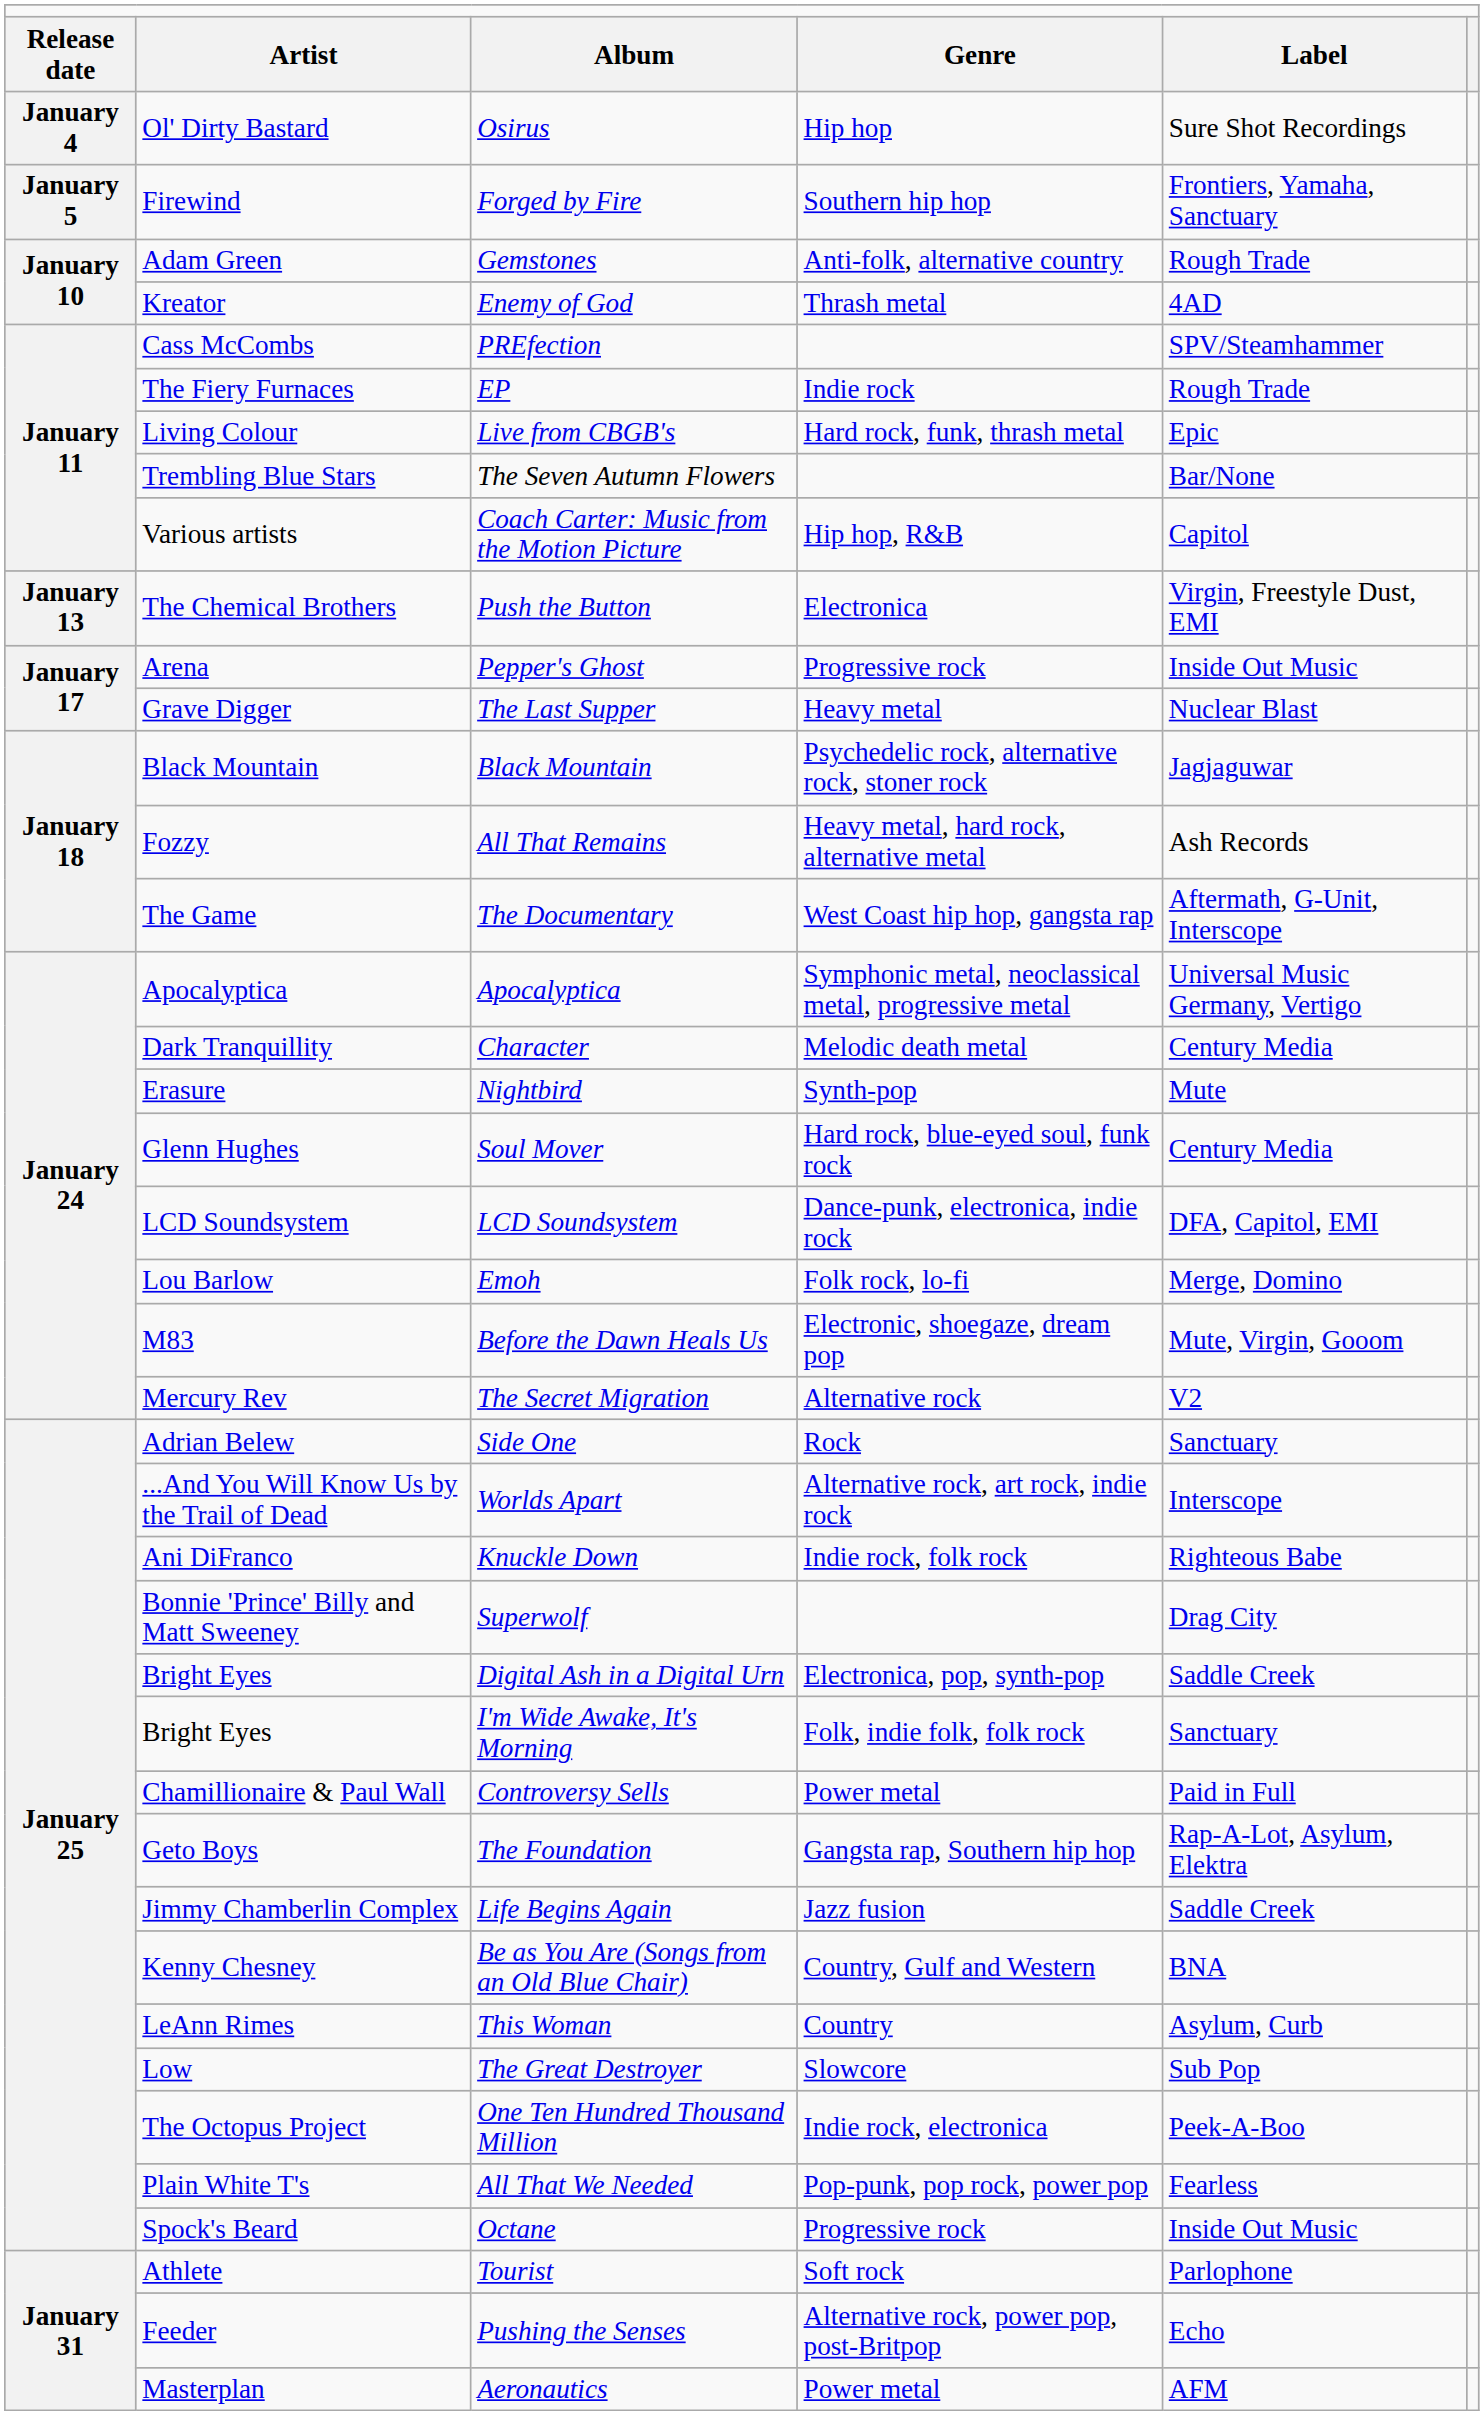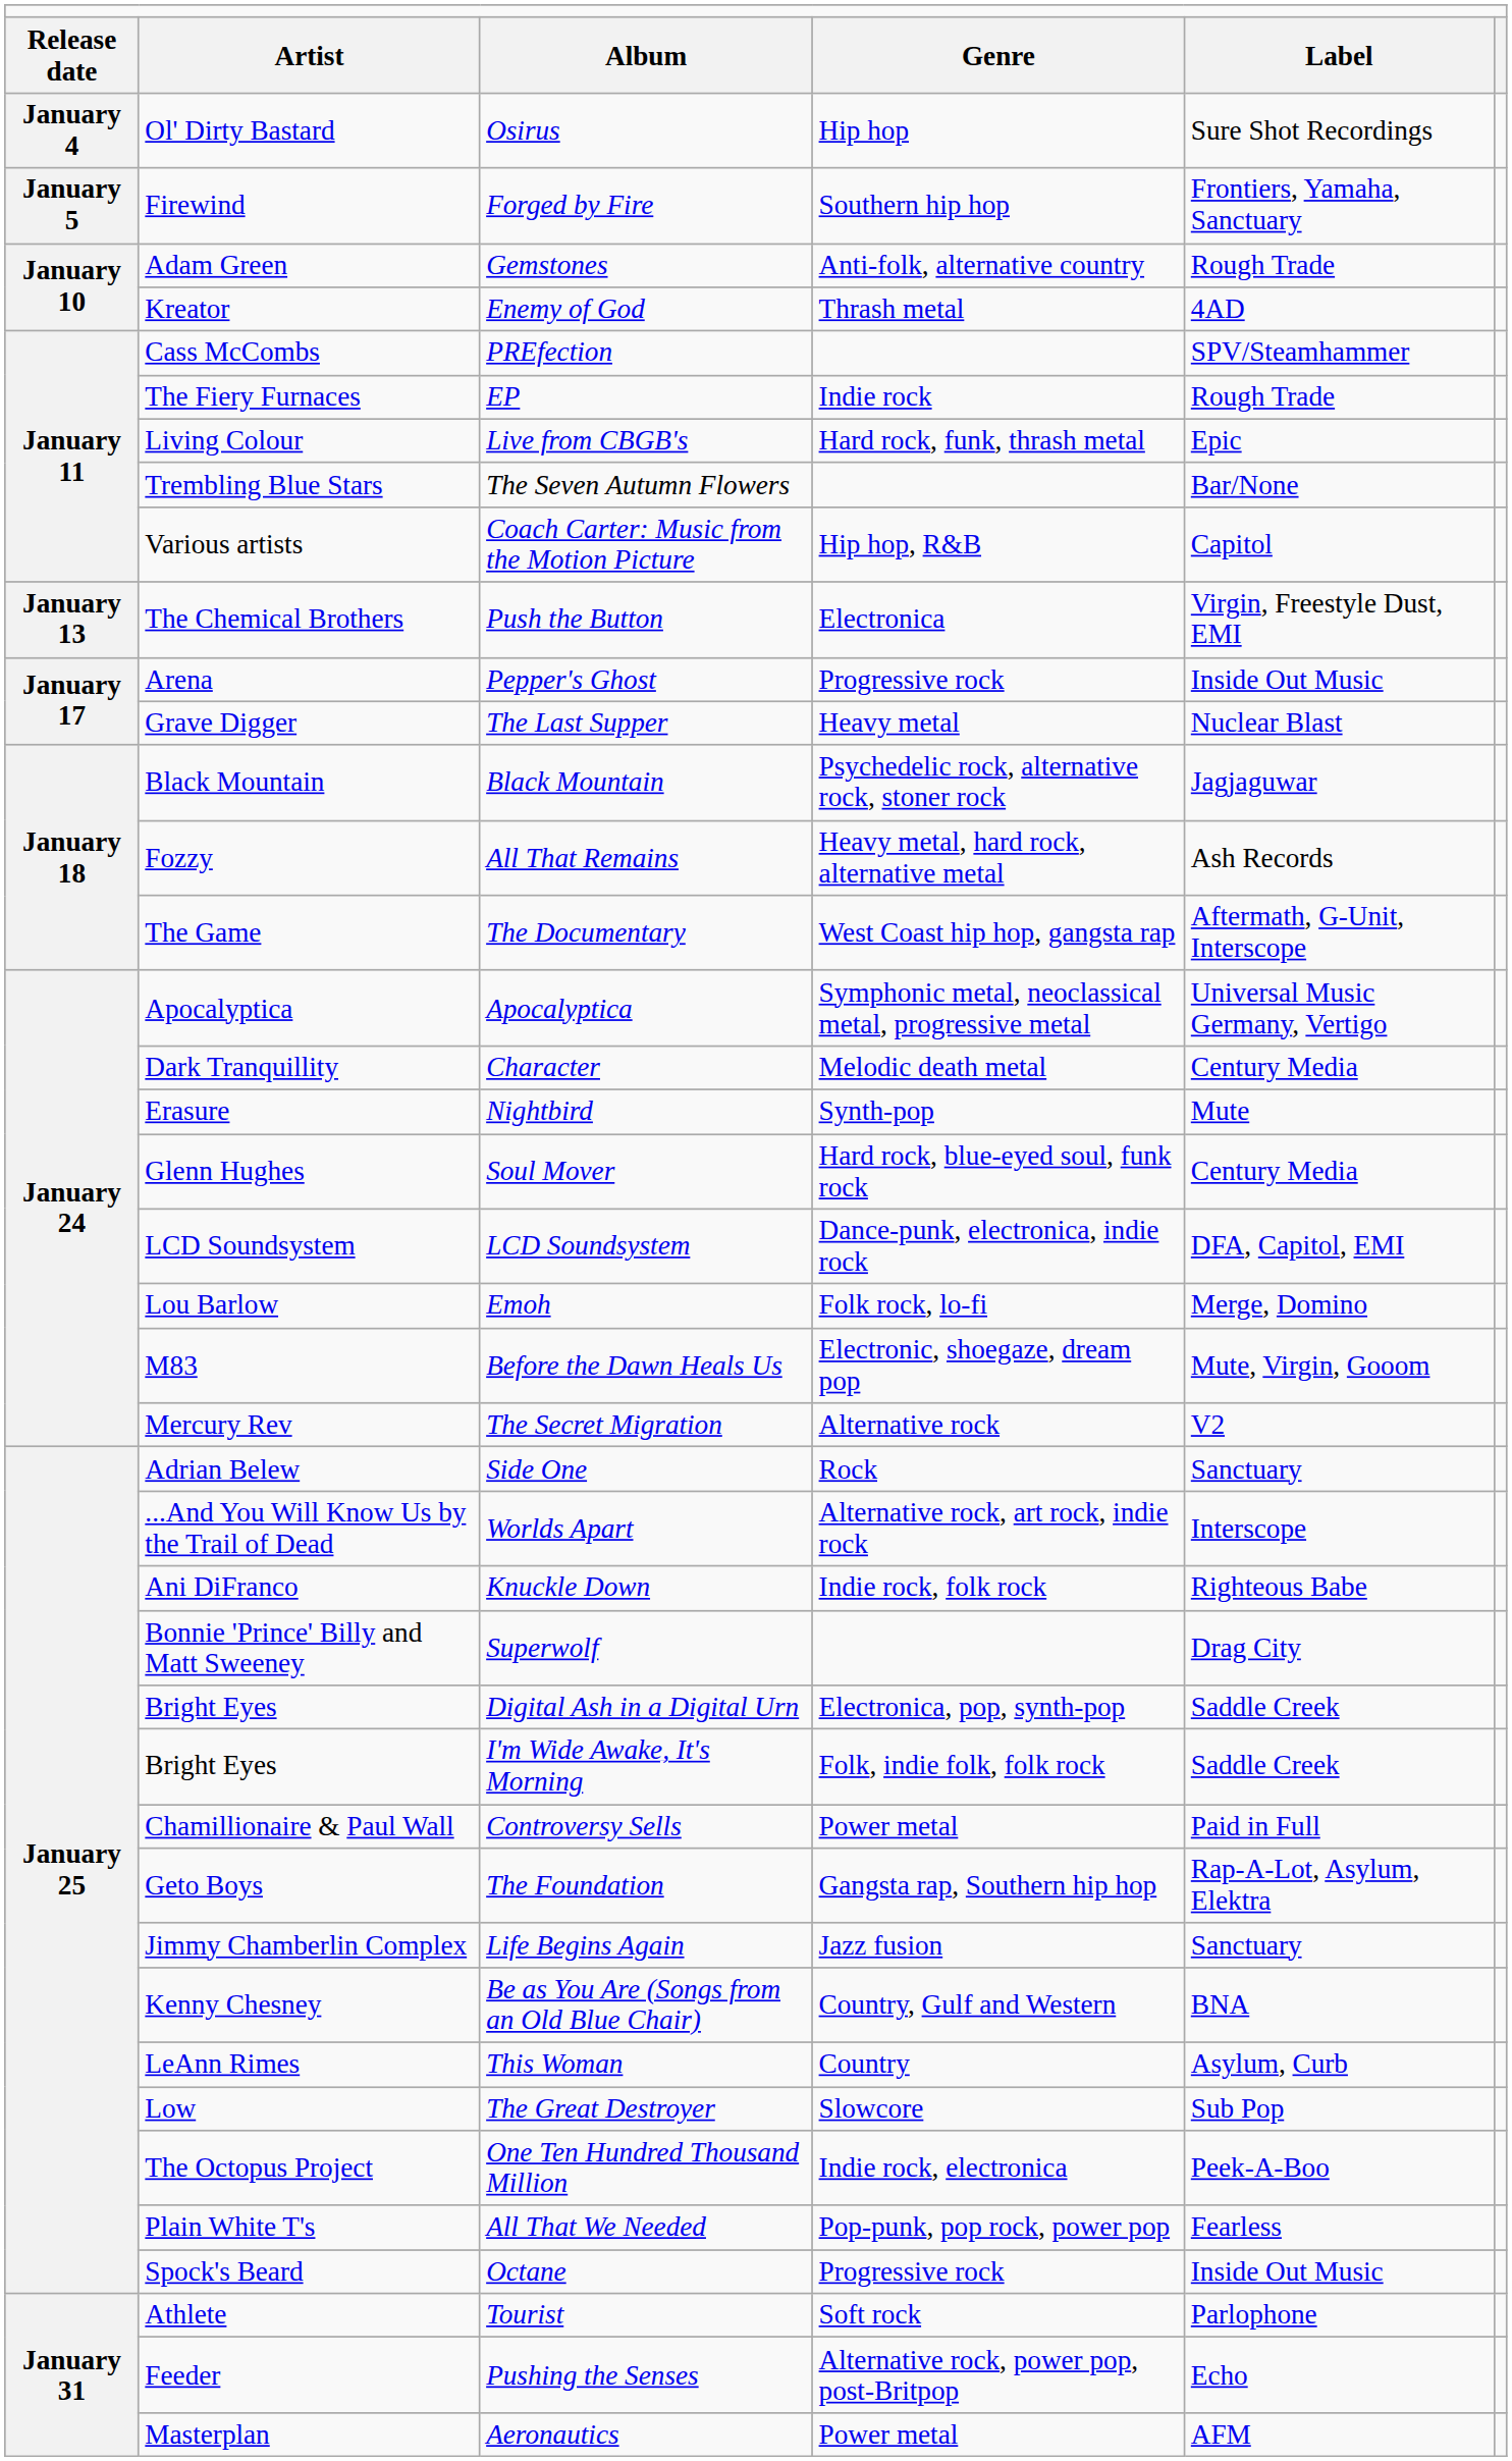 <table class="wikitable plainrowheaders">
 <tr>
 <td colspan="6" style="text-align:center;"></td>
 </tr>
 <tr>
 <th scope="col">Release date</th>
 <th scope="col">Artist</th>
 <th scope="col">Album</th>
 <th scope="col">Genre</th>
 <th scope="col">Label</th>
 <th scope="col"></th>
 </tr>
 <tr>
 <th scope="row" style="text-align:center;">January<br>4</th>
 <td><a href='#'>Ol' Dirty Bastard</a></td>
 <td><em><a href='#'>Osirus</a></em></td>
 <td><a href='#'>Hip hop</a></td>
 <td>Sure Shot Recordings</td>
 <td></td>
 </tr>
 <tr>
 <th scope="row" style="text-align:center;">January<br>5</th>
 <td><a href='#'>Firewind</a></td>
 <td><em><a href='#'>Forged by Fire</a></em></td>
 <td><a href='#'>Southern hip hop</a></td>
 <td><a href='#'>Frontiers</a>, <a href='#'>Yamaha</a>, <a href='#'>Sanctuary</a></td>
 <td></td>
 </tr>
 <tr>
 <th scope="row" rowspan="2" style="text-align:center;">January<br>10</th>
 <td><a href='#'>Adam Green</a></td>
 <td><em><a href='#'>Gemstones</a></em></td>
 <td><a href='#'>Anti-folk</a>, <a href='#'>alternative country</a></td>
 <td><a href='#'>Rough Trade</a></td>
 <td></td>
 </tr>
 <tr>
 <td><a href='#'>Kreator</a></td>
 <td><em><a href='#'>Enemy of God</a></em></td>
 <td><a href='#'>Thrash metal</a></td>
 <td><a href='#'>4AD</a></td>
 <td></td>
 </tr>
 <tr>
 <th scope="row" rowspan="5" style="text-align:center;">January<br>11</th>
 <td><a href='#'>Cass McCombs</a></td>
 <td><em><a href='#'>PREfection</a></em></td>
 <td></td>
 <td><a href='#'>SPV/Steamhammer</a></td>
 <td></td>
 </tr>
 <tr>
 <td><a href='#'>The Fiery Furnaces</a></td>
 <td><em><a href='#'>EP</a></em></td>
 <td><a href='#'>Indie rock</a></td>
 <td><a href='#'>Rough Trade</a></td>
 <td></td>
 </tr>
 <tr>
 <td><a href='#'>Living Colour</a></td>
 <td><em><a href='#'>Live from CBGB's</a></em></td>
 <td><a href='#'>Hard rock</a>, <a href='#'>funk</a>, <a href='#'>thrash metal</a></td>
 <td><a href='#'>Epic</a></td>
 <td></td>
 </tr>
 <tr>
 <td><a href='#'>Trembling Blue Stars</a></td>
 <td><em>The Seven Autumn Flowers</em></td>
 <td></td>
 <td><a href='#'>Bar/None</a></td>
 <td></td>
 </tr>
 <tr>
 <td>Various artists</td>
 <td><em><a href='#'>Coach Carter: Music from the Motion Picture</a></em></td>
 <td><a href='#'>Hip hop</a>, <a href='#'>R&B</a></td>
 <td><a href='#'>Capitol</a></td>
 <td></td>
 </tr>
 <tr>
 <th scope="row" style="text-align:center;">January<br>13</th>
 <td><a href='#'>The Chemical Brothers</a></td>
 <td><em><a href='#'>Push the Button</a></em></td>
 <td><a href='#'>Electronica</a></td>
 <td><a href='#'>Virgin</a>, Freestyle Dust, <a href='#'>EMI</a></td>
 <td></td>
 </tr>
 <tr>
 <th scope="row" rowspan="2" style="text-align:center;">January<br>17</th>
 <td><a href='#'>Arena</a></td>
 <td><em><a href='#'>Pepper's Ghost</a></em></td>
 <td><a href='#'>Progressive rock</a></td>
 <td><a href='#'>Inside Out Music</a></td>
 <td></td>
 </tr>
 <tr>
 <td><a href='#'>Grave Digger</a></td>
 <td><em><a href='#'>The Last Supper</a></em></td>
 <td><a href='#'>Heavy metal</a></td>
 <td><a href='#'>Nuclear Blast</a></td>
 <td></td>
 </tr>
 <tr>
 <th scope="row" rowspan="3" style="text-align:center;">January<br>18</th>
 <td><a href='#'>Black Mountain</a></td>
 <td><em><a href='#'>Black Mountain</a></em></td>
 <td><a href='#'>Psychedelic rock</a>, <a href='#'>alternative rock</a>, <a href='#'>stoner rock</a></td>
 <td><a href='#'>Jagjaguwar</a></td>
 <td></td>
 </tr>
 <tr>
 <td><a href='#'>Fozzy</a></td>
 <td><em><a href='#'>All That Remains</a></em></td>
 <td><a href='#'>Heavy metal</a>, <a href='#'>hard rock</a>, <a href='#'>alternative metal</a></td>
 <td>Ash Records</td>
 <td></td>
 </tr>
 <tr>
 <td><a href='#'>The Game</a></td>
 <td><em><a href='#'>The Documentary</a></em></td>
 <td><a href='#'>West Coast hip hop</a>, <a href='#'>gangsta rap</a></td>
 <td><a href='#'>Aftermath</a>, <a href='#'>G-Unit</a>, <a href='#'>Interscope</a></td>
 <td></td>
 </tr>
 <tr>
 <th scope="row" rowspan="8" style="text-align:center;">January<br>24</th>
 <td><a href='#'>Apocalyptica</a></td>
 <td><em><a href='#'>Apocalyptica</a></em></td>
 <td><a href='#'>Symphonic metal</a>, <a href='#'>neoclassical metal</a>, <a href='#'>progressive metal</a></td>
 <td><a href='#'>Universal Music Germany</a>, <a href='#'>Vertigo</a></td>
 <td></td>
 </tr>
 <tr>
 <td><a href='#'>Dark Tranquillity</a></td>
 <td><em><a href='#'>Character</a></em></td>
 <td><a href='#'>Melodic death metal</a></td>
 <td><a href='#'>Century Media</a></td>
 <td></td>
 </tr>
 <tr>
 <td><a href='#'>Erasure</a></td>
 <td><em><a href='#'>Nightbird</a></em></td>
 <td><a href='#'>Synth-pop</a></td>
 <td><a href='#'>Mute</a></td>
 <td></td>
 </tr>
 <tr>
 <td><a href='#'>Glenn Hughes</a></td>
 <td><em><a href='#'>Soul Mover</a></em></td>
 <td><a href='#'>Hard rock</a>, <a href='#'>blue-eyed soul</a>, <a href='#'>funk rock</a></td>
 <td><a href='#'>Century Media</a></td>
 <td></td>
 </tr>
 <tr>
 <td><a href='#'>LCD Soundsystem</a></td>
 <td><em><a href='#'>LCD Soundsystem</a></em></td>
 <td><a href='#'>Dance-punk</a>, <a href='#'>electronica</a>, <a href='#'>indie rock</a></td>
 <td><a href='#'>DFA</a>, <a href='#'>Capitol</a>, <a href='#'>EMI</a></td>
 <td></td>
 </tr>
 <tr>
 <td><a href='#'>Lou Barlow</a></td>
 <td><em><a href='#'>Emoh</a></em></td>
 <td><a href='#'>Folk rock</a>, <a href='#'>lo-fi</a></td>
 <td><a href='#'>Merge</a>, <a href='#'>Domino</a></td>
 <td></td>
 </tr>
 <tr>
 <td><a href='#'>M83</a></td>
 <td><em><a href='#'>Before the Dawn Heals Us</a></em></td>
 <td><a href='#'>Electronic</a>, <a href='#'>shoegaze</a>, <a href='#'>dream pop</a></td>
 <td><a href='#'>Mute</a>, <a href='#'>Virgin</a>, <a href='#'>Gooom</a></td>
 <td></td>
 </tr>
 <tr>
 <td><a href='#'>Mercury Rev</a></td>
 <td><em><a href='#'>The Secret Migration</a></em></td>
 <td><a href='#'>Alternative rock</a></td>
 <td><a href='#'>V2</a></td>
 <td></td>
 </tr>
 <tr>
 <th scope="row" rowspan="15" style="text-align:center;">January<br>25</th>
 <td><a href='#'>Adrian Belew</a></td>
 <td><em><a href='#'>Side One</a></em></td>
 <td><a href='#'>Rock</a></td>
 <td><a href='#'>Sanctuary</a></td>
 <td></td>
 </tr>
 <tr>
 <td><a href='#'>...And You Will Know Us by the Trail of Dead</a></td>
 <td><em><a href='#'>Worlds Apart</a></em></td>
 <td><a href='#'>Alternative rock</a>, <a href='#'>art rock</a>, <a href='#'>indie rock</a></td>
 <td><a href='#'>Interscope</a></td>
 <td></td>
 </tr>
 <tr>
 <td><a href='#'>Ani DiFranco</a></td>
 <td><em><a href='#'>Knuckle Down</a></em></td>
 <td><a href='#'>Indie rock</a>, <a href='#'>folk rock</a></td>
 <td><a href='#'>Righteous Babe</a></td>
 <td></td>
 </tr>
 <tr>
 <td><a href='#'>Bonnie 'Prince' Billy</a> and <a href='#'>Matt Sweeney</a></td>
 <td><em><a href='#'>Superwolf</a></em></td>
 <td></td>
 <td><a href='#'>Drag City</a></td>
 <td></td>
 </tr>
 <tr>
 <td><a href='#'>Bright Eyes</a></td>
 <td><em><a href='#'>Digital Ash in a Digital Urn</a></em></td>
 <td><a href='#'>Electronica</a>, <a href='#'>pop</a>, <a href='#'>synth-pop</a></td>
 <td><a href='#'>Saddle Creek</a></td>
 <td></td>
 </tr>
 <tr>
 <td>Bright Eyes</td>
 <td><em><a href='#'>I'm Wide Awake, It's Morning</a></em></td>
 <td><a href='#'>Folk</a>, <a href='#'>indie folk</a>, <a href='#'>folk rock</a></td>
-<td><a href='#'>Sanctuary</a></td>
+<td><a href='#'>Saddle Creek</a></td>
 <td></td>
 </tr>
 <tr>
 <td><a href='#'>Chamillionaire</a> & <a href='#'>Paul Wall</a></td>
 <td><em><a href='#'>Controversy Sells</a></em></td>
 <td><a href='#'>Power metal</a></td>
 <td><a href='#'>Paid in Full</a></td>
 <td></td>
 </tr>
 <tr>
 <td><a href='#'>Geto Boys</a></td>
 <td><em><a href='#'>The Foundation</a></em></td>
 <td><a href='#'>Gangsta rap</a>, <a href='#'>Southern hip hop</a></td>
 <td><a href='#'>Rap-A-Lot</a>, <a href='#'>Asylum</a>, <a href='#'>Elektra</a></td>
 <td></td>
 </tr>
 <tr>
 <td><a href='#'>Jimmy Chamberlin Complex</a></td>
 <td><em><a href='#'>Life Begins Again</a></em></td>
 <td><a href='#'>Jazz fusion</a></td>
-<td><a href='#'>Saddle Creek</a></td>
+<td><a href='#'>Sanctuary</a></td>
 <td></td>
 </tr>
 <tr>
 <td><a href='#'>Kenny Chesney</a></td>
 <td><em><a href='#'>Be as You Are (Songs from an Old Blue Chair)</a></em></td>
 <td><a href='#'>Country</a>, <a href='#'>Gulf and Western</a></td>
 <td><a href='#'>BNA</a></td>
 <td></td>
 </tr>
 <tr>
 <td><a href='#'>LeAnn Rimes</a></td>
 <td><em><a href='#'>This Woman</a></em></td>
 <td><a href='#'>Country</a></td>
 <td><a href='#'>Asylum</a>, <a href='#'>Curb</a></td>
 <td></td>
 </tr>
 <tr>
 <td><a href='#'>Low</a></td>
 <td><em><a href='#'>The Great Destroyer</a></em></td>
 <td><a href='#'>Slowcore</a></td>
 <td><a href='#'>Sub Pop</a></td>
 <td></td>
 </tr>
 <tr>
 <td><a href='#'>The Octopus Project</a></td>
 <td><em><a href='#'>One Ten Hundred Thousand Million</a></em></td>
 <td><a href='#'>Indie rock</a>, <a href='#'>electronica</a></td>
 <td><a href='#'>Peek-A-Boo</a></td>
 <td></td>
 </tr>
 <tr>
 <td><a href='#'>Plain White T's</a></td>
 <td><em><a href='#'>All That We Needed</a></em></td>
 <td><a href='#'>Pop-punk</a>, <a href='#'>pop rock</a>, <a href='#'>power pop</a></td>
 <td><a href='#'>Fearless</a></td>
 <td></td>
 </tr>
 <tr>
 <td><a href='#'>Spock's Beard</a></td>
 <td><em><a href='#'>Octane</a></em></td>
 <td><a href='#'>Progressive rock</a></td>
 <td><a href='#'>Inside Out Music</a></td>
 <td></td>
 </tr>
 <tr>
 <th scope="row" rowspan="3" style="text-align:center;">January<br>31</th>
 <td><a href='#'>Athlete</a></td>
 <td><em><a href='#'>Tourist</a></em></td>
 <td><a href='#'>Soft rock</a></td>
 <td><a href='#'>Parlophone</a></td>
 <td></td>
 </tr>
 <tr>
 <td><a href='#'>Feeder</a></td>
 <td><em><a href='#'>Pushing the Senses</a></em></td>
 <td><a href='#'>Alternative rock</a>, <a href='#'>power pop</a>, <a href='#'>post-Britpop</a></td>
 <td><a href='#'>Echo</a></td>
 <td></td>
 </tr>
 <tr>
 <td><a href='#'>Masterplan</a></td>
 <td><em><a href='#'>Aeronautics</a></em></td>
 <td><a href='#'>Power metal</a></td>
 <td><a href='#'>AFM</a></td>
 <td></td>
 </tr>
 </table>
